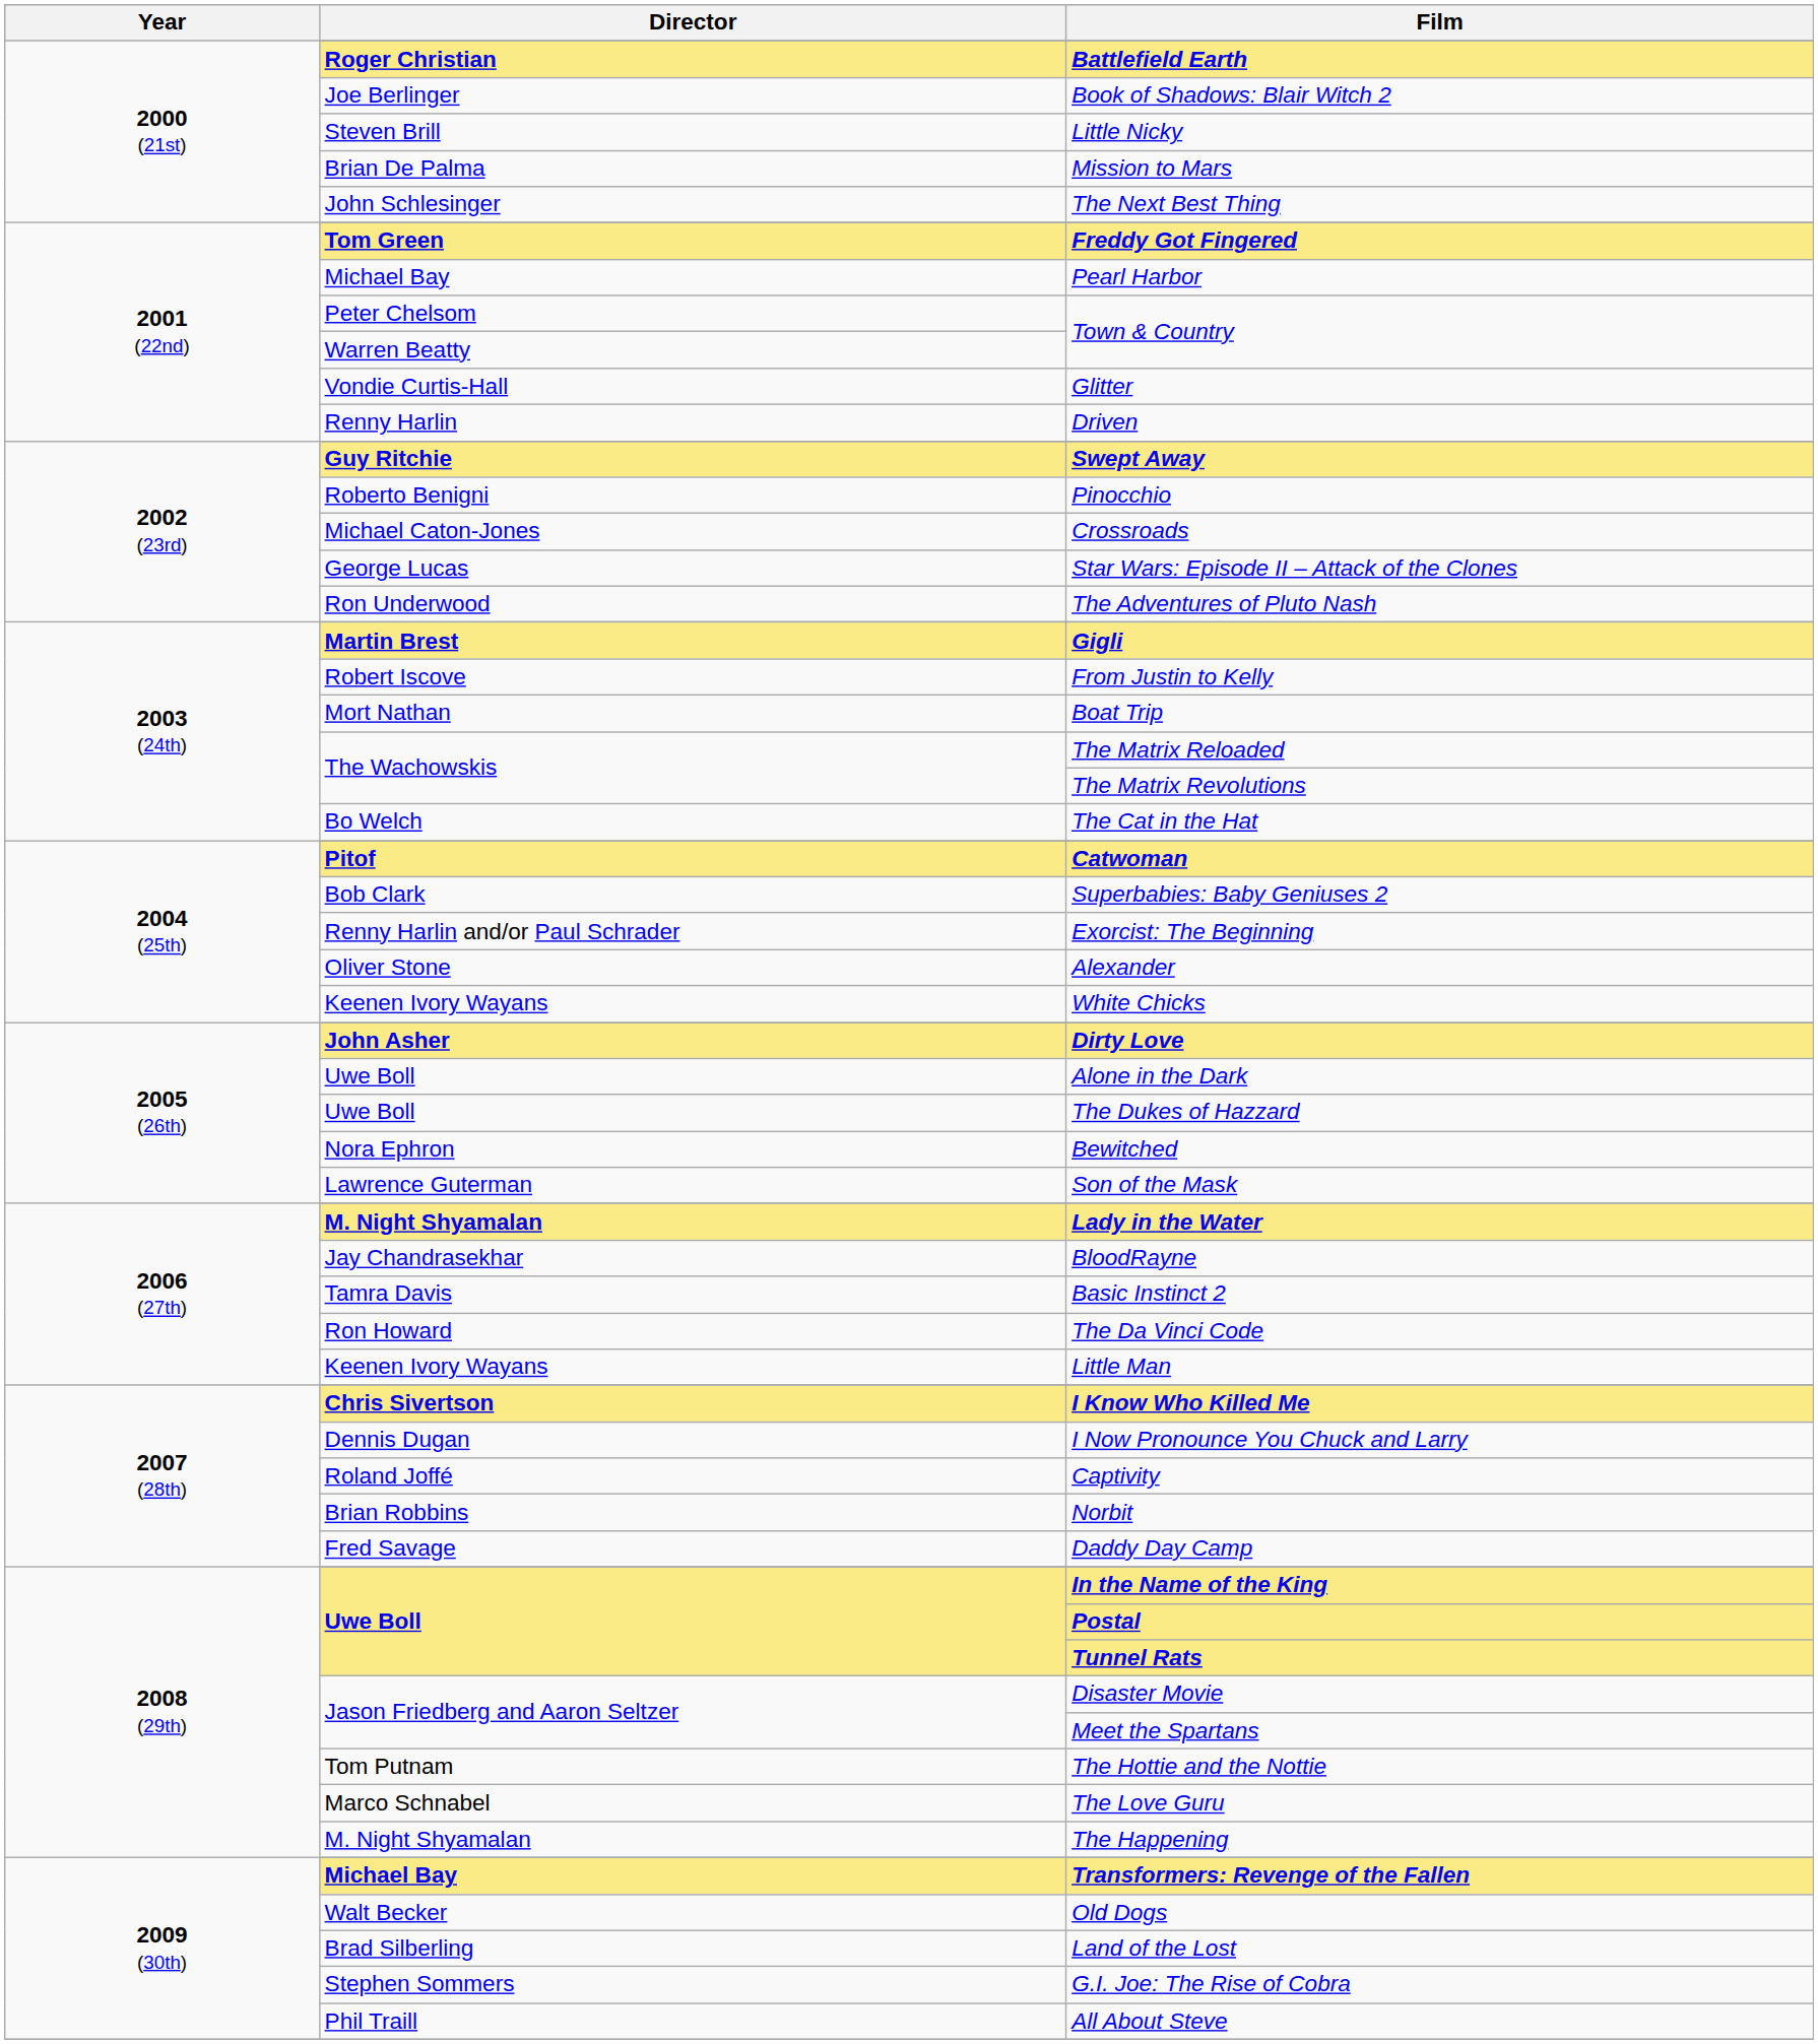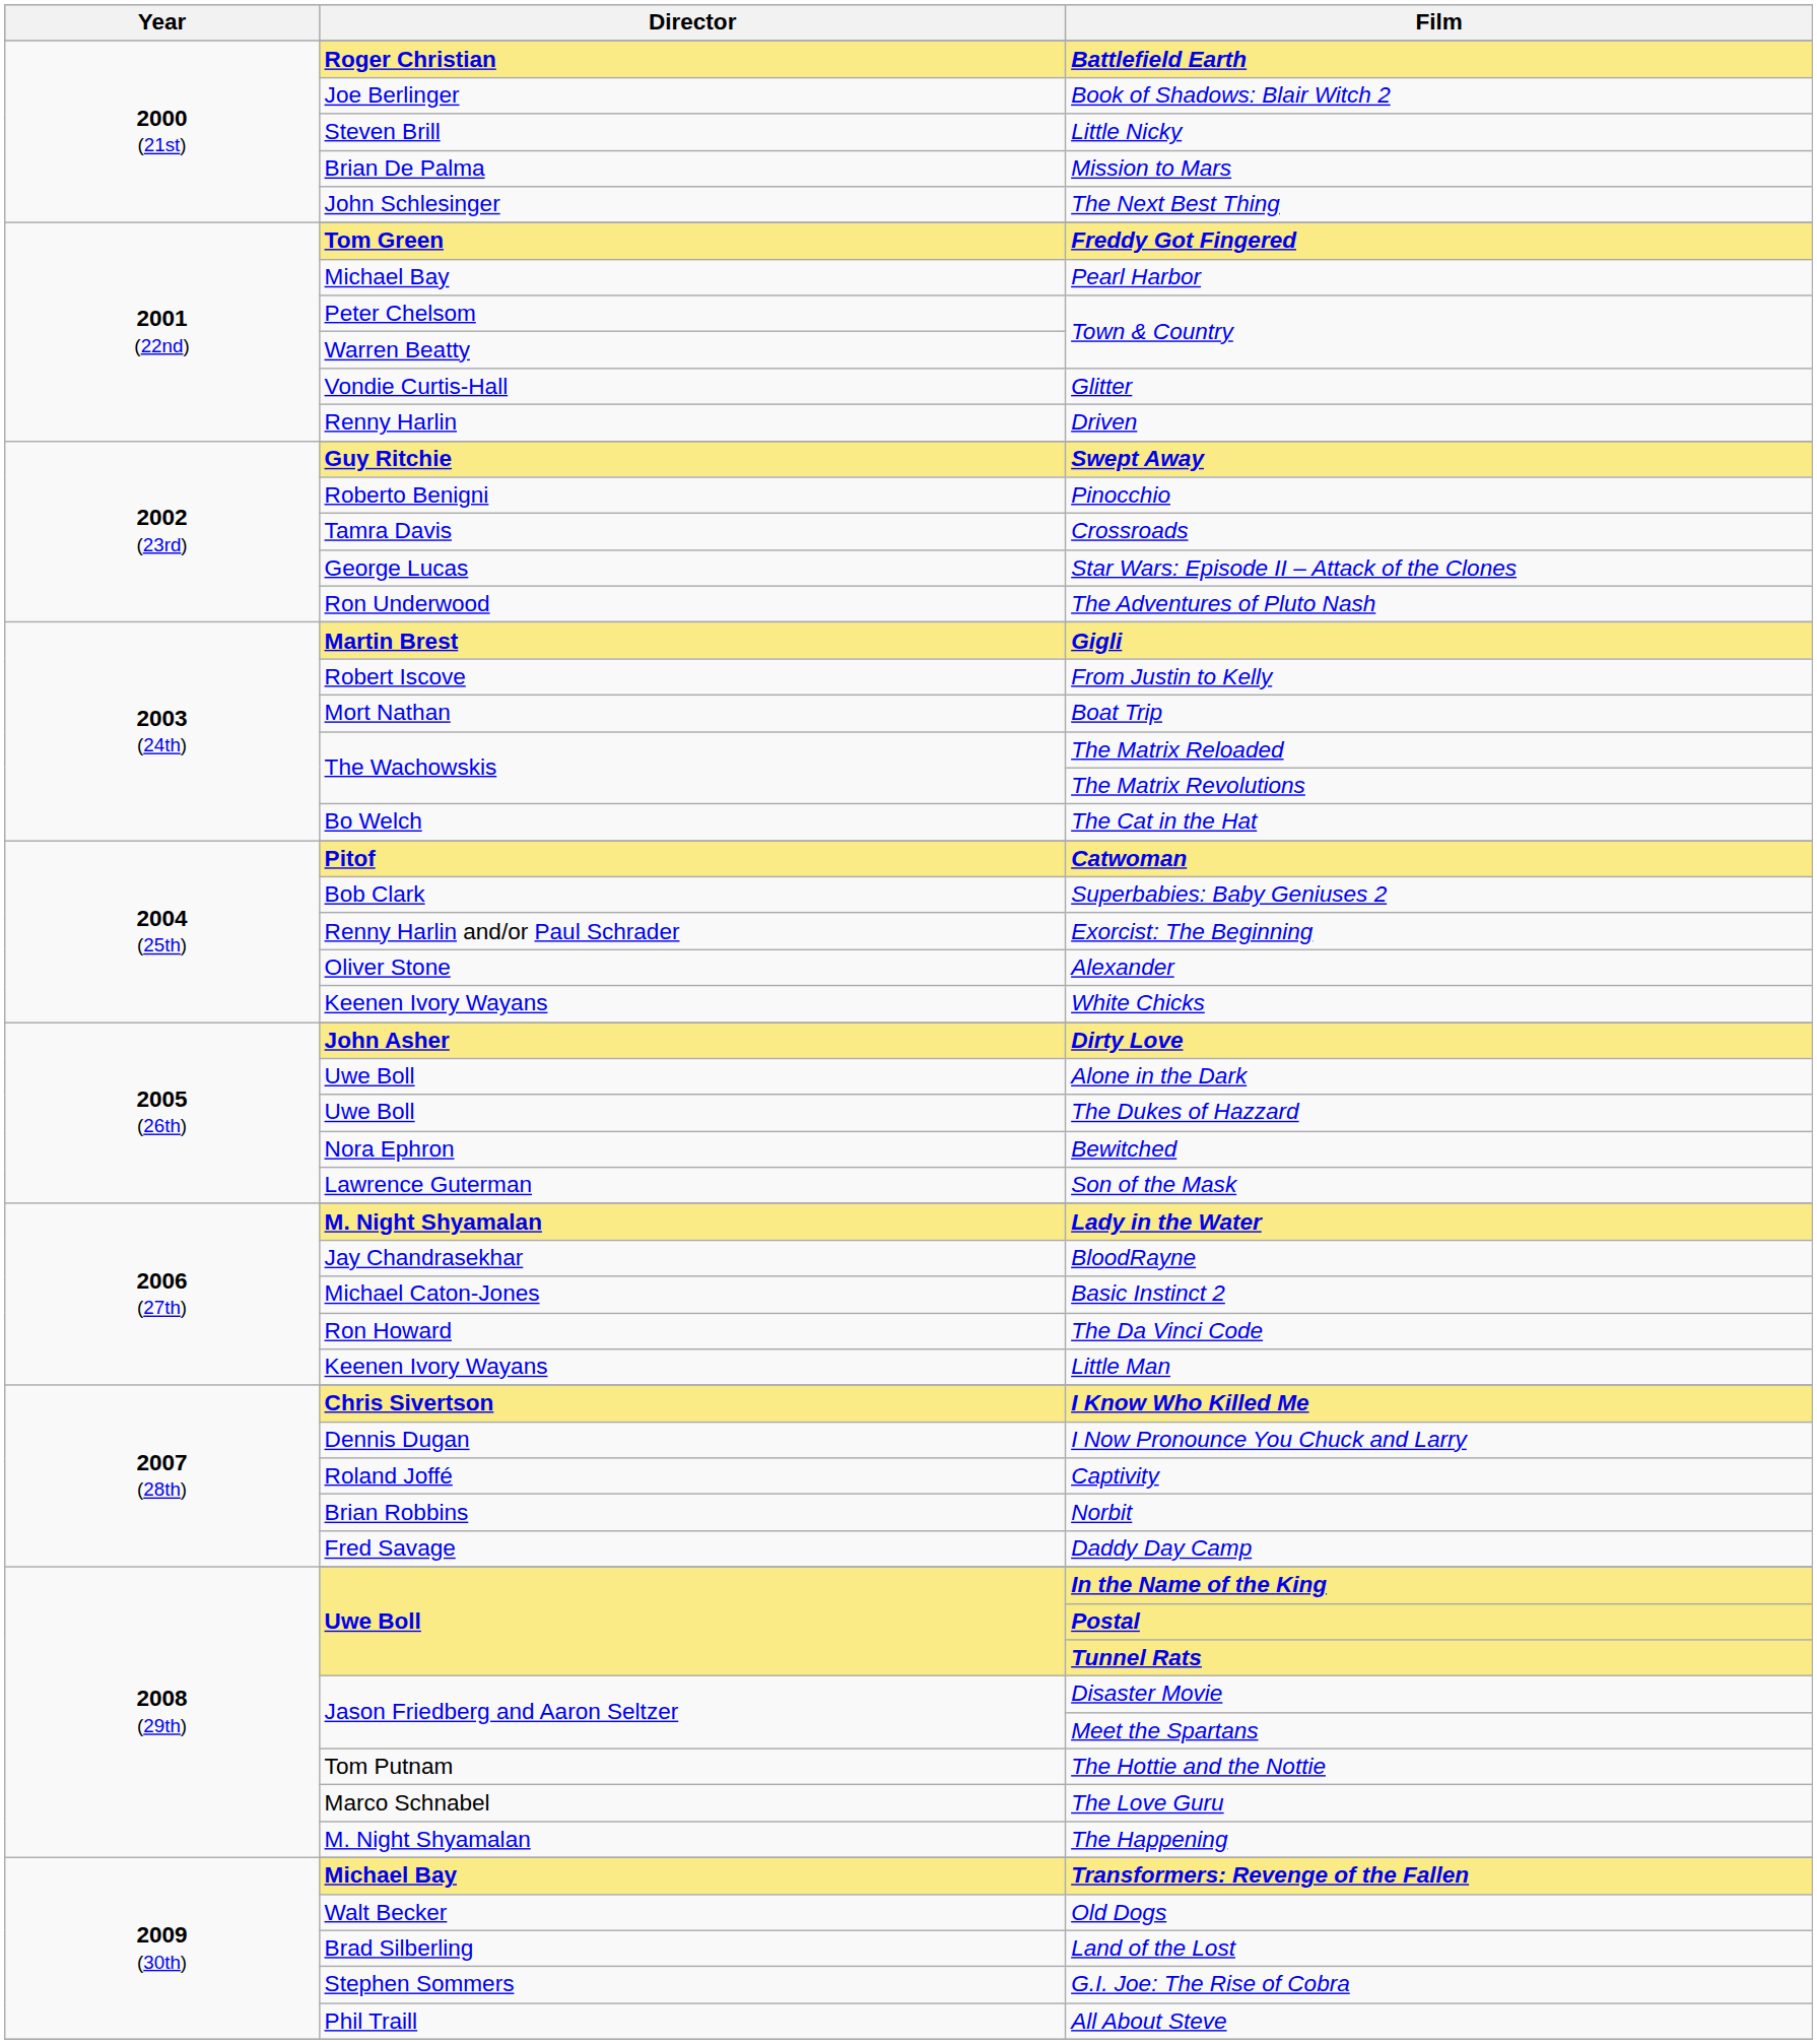 <table class="wikitable" style="width:100%">
 <tr bgcolor="#bebebe">
 <th width="8%">Year</th>
 <th width="19%">Director</th>
 <th width="19%">Film</th>
 </tr>
 <tr>
 <td rowspan="6" style="text-align:center"><strong>2000</strong><br><small>(<a href='#'>21st</a>)</small></td>
 </tr>
 <tr style="background:#FAEB86;">
 <td><strong><a href='#'>Roger Christian</a></strong></td>
 <td><strong><em><a href='#'>Battlefield Earth</a></em></strong></td>
 </tr>
 <tr>
 <td><a href='#'>Joe Berlinger</a></td>
 <td><em><a href='#'>Book of Shadows: Blair Witch 2</a></em></td>
 </tr>
 <tr>
 <td><a href='#'>Steven Brill</a></td>
 <td><em><a href='#'>Little Nicky</a></em></td>
 </tr>
 <tr>
 <td><a href='#'>Brian De Palma</a></td>
 <td><em><a href='#'>Mission to Mars</a></em></td>
 </tr>
 <tr>
 <td><a href='#'>John Schlesinger</a></td>
 <td><em><a href='#'>The Next Best Thing</a></em></td>
 </tr>
 <tr>
 <td rowspan="7" style="text-align:center"><strong>2001</strong><br><small>(<a href='#'>22nd</a>)</small></td>
 </tr>
 <tr style="background:#FAEB86;">
 <td><strong><a href='#'>Tom Green</a></strong></td>
 <td><strong><em><a href='#'>Freddy Got Fingered</a></em></strong></td>
 </tr>
 <tr>
 <td><a href='#'>Michael Bay</a></td>
 <td><em><a href='#'>Pearl Harbor</a></em></td>
 </tr>
 <tr>
 <td><a href='#'>Peter Chelsom</a></td>
 <td rowspan="2"><em><a href='#'>Town & Country</a></em></td>
 </tr>
 <tr>
 <td><a href='#'>Warren Beatty</a></td>
 </tr>
 <tr>
 <td><a href='#'>Vondie Curtis-Hall</a></td>
 <td><em><a href='#'>Glitter</a></em></td>
 </tr>
 <tr>
 <td><a href='#'>Renny Harlin</a></td>
 <td><em><a href='#'>Driven</a></em></td>
 </tr>
 <tr>
 <td rowspan="6" style="text-align:center"><strong>2002</strong><br><small>(<a href='#'>23rd</a>)</small></td>
 </tr>
 <tr style="background:#FAEB86;">
 <td><strong><a href='#'>Guy Ritchie</a></strong></td>
 <td><strong><em><a href='#'>Swept Away</a></em></strong></td>
 </tr>
 <tr>
 <td><a href='#'>Roberto Benigni</a></td>
 <td><em><a href='#'>Pinocchio</a></em></td>
 </tr>
 <tr>
-<td><a href='#'>Michael Caton-Jones</a></td>
+<td><a href='#'>Tamra Davis</a></td>
 <td><em><a href='#'>Crossroads</a></em></td>
 </tr>
 <tr>
 <td><a href='#'>George Lucas</a></td>
 <td><em><a href='#'>Star Wars: Episode II – Attack of the Clones</a></em></td>
 </tr>
 <tr>
 <td><a href='#'>Ron Underwood</a></td>
 <td><em><a href='#'>The Adventures of Pluto Nash</a></em></td>
 </tr>
 <tr>
 <td rowspan="7" style="text-align:center"><strong>2003</strong><br><small>(<a href='#'>24th</a>)</small></td>
 </tr>
 <tr style="background:#FAEB86;">
 <td><strong><a href='#'>Martin Brest</a></strong></td>
 <td><strong><em><a href='#'>Gigli</a></em></strong></td>
 </tr>
 <tr>
 <td><a href='#'>Robert Iscove</a></td>
 <td><em><a href='#'>From Justin to Kelly</a></em></td>
 </tr>
 <tr>
 <td><a href='#'>Mort Nathan</a></td>
 <td><em><a href='#'>Boat Trip</a></em></td>
 </tr>
 <tr>
 <td rowspan=2><a href='#'>The Wachowskis</a></td>
 <td><em><a href='#'>The Matrix Reloaded</a></em></td>
 </tr>
 <tr>
 <td><em><a href='#'>The Matrix Revolutions</a></em></td>
 </tr>
 <tr>
 <td><a href='#'>Bo Welch</a></td>
 <td><em><a href='#'>The Cat in the Hat</a></em></td>
 </tr>
 <tr>
 <td rowspan="6" style="text-align:center"><strong>2004</strong><br><small>(<a href='#'>25th</a>)</small></td>
 </tr>
 <tr style="background:#FAEB86;">
 <td><strong><a href='#'>Pitof</a></strong></td>
 <td><strong><em><a href='#'>Catwoman</a></em></strong></td>
 </tr>
 <tr>
 <td><a href='#'>Bob Clark</a></td>
 <td><em><a href='#'>Superbabies: Baby Geniuses 2</a></em></td>
 </tr>
 <tr>
 <td><a href='#'>Renny Harlin</a> and/or <a href='#'>Paul Schrader</a></td>
 <td><em><a href='#'>Exorcist: The Beginning</a></em></td>
 </tr>
 <tr>
 <td><a href='#'>Oliver Stone</a></td>
 <td><em><a href='#'>Alexander</a></em></td>
 </tr>
 <tr>
 <td><a href='#'>Keenen Ivory Wayans</a></td>
 <td><em><a href='#'>White Chicks</a></em></td>
 </tr>
 <tr>
 <td rowspan="6" style="text-align:center"><strong>2005</strong><br><small>(<a href='#'>26th</a>)</small></td>
 </tr>
 <tr style="background:#FAEB86;">
 <td><strong><a href='#'>John Asher</a></strong></td>
 <td><strong><em><a href='#'>Dirty Love</a></em></strong></td>
 </tr>
 <tr>
 <td><a href='#'>Uwe Boll</a></td>
 <td><em><a href='#'>Alone in the Dark</a></em></td>
 </tr>
 <tr>
 <td><a href='#'>Uwe Boll</a></td>
 <td><em><a href='#'>The Dukes of Hazzard</a></em></td>
 </tr>
 <tr>
 <td><a href='#'>Nora Ephron</a></td>
 <td><em><a href='#'>Bewitched</a></em></td>
 </tr>
 <tr>
 <td><a href='#'>Lawrence Guterman</a></td>
 <td><em><a href='#'>Son of the Mask</a></em></td>
 </tr>
 <tr>
 <td rowspan="6" style="text-align:center"><strong>2006</strong><br><small>(<a href='#'>27th</a>)</small></td>
 </tr>
 <tr style="background:#FAEB86;">
 <td><strong><a href='#'>M. Night Shyamalan</a></strong></td>
 <td><strong><em><a href='#'>Lady in the Water</a></em></strong></td>
 </tr>
 <tr>
 <td><a href='#'>Jay Chandrasekhar</a></td>
 <td><em><a href='#'>BloodRayne</a></em></td>
 </tr>
 <tr>
-<td><a href='#'>Tamra Davis</a></td>
+<td><a href='#'>Michael Caton-Jones</a></td>
 <td><em><a href='#'>Basic Instinct 2</a></em></td>
 </tr>
 <tr>
 <td><a href='#'>Ron Howard</a></td>
 <td><em><a href='#'>The Da Vinci Code</a></em></td>
 </tr>
 <tr>
 <td><a href='#'>Keenen Ivory Wayans</a></td>
 <td><em><a href='#'>Little Man</a></em></td>
 </tr>
 <tr>
 <td rowspan="6" style="text-align:center"><strong>2007</strong><br><small>(<a href='#'>28th</a>)</small></td>
 </tr>
 <tr style="background:#FAEB86;">
 <td><strong><a href='#'>Chris Sivertson</a></strong></td>
 <td><strong><em><a href='#'>I Know Who Killed Me</a></em></strong></td>
 </tr>
 <tr>
 <td><a href='#'>Dennis Dugan</a></td>
 <td><em><a href='#'>I Now Pronounce You Chuck and Larry</a></em></td>
 </tr>
 <tr>
 <td><a href='#'>Roland Joffé</a></td>
 <td><em><a href='#'>Captivity</a></em></td>
 </tr>
 <tr>
 <td><a href='#'>Brian Robbins</a></td>
 <td><em><a href='#'>Norbit</a></em></td>
 </tr>
 <tr>
 <td><a href='#'>Fred Savage</a></td>
 <td><em><a href='#'>Daddy Day Camp</a></em></td>
 </tr>
 <tr>
 <td rowspan="9" style="text-align:center"><strong>2008</strong><br><small>(<a href='#'>29th</a>)</small></td>
 </tr>
 <tr style="background:#FAEB86;">
 <td rowspan="3"><strong><a href='#'>Uwe Boll</a></strong></td>
 <td><strong><em><a href='#'>In the Name of the King</a></em></strong></td>
 </tr>
 <tr style="background:#FAEB86;">
 <td><strong><em><a href='#'>Postal</a></em></strong></td>
 </tr>
 <tr style="background:#FAEB86;">
 <td><strong><em><a href='#'>Tunnel Rats</a></em></strong></td>
 </tr>
 <tr>
 <td rowspan=2><a href='#'>Jason Friedberg and Aaron Seltzer</a></td>
 <td><em><a href='#'>Disaster Movie</a></em></td>
 </tr>
 <tr>
 <td><em><a href='#'>Meet the Spartans</a></em></td>
 </tr>
 <tr>
 <td>Tom Putnam</td>
 <td><em><a href='#'>The Hottie and the Nottie</a></em></td>
 </tr>
 <tr>
 <td>Marco Schnabel</td>
 <td><em><a href='#'>The Love Guru</a></em></td>
 </tr>
 <tr>
 <td><a href='#'>M. Night Shyamalan</a></td>
 <td><em><a href='#'>The Happening</a></em></td>
 </tr>
 <tr>
 <td rowspan="6" style="text-align:center"><strong>2009</strong><br><small>(<a href='#'>30th</a>)</small></td>
 </tr>
 <tr style="background:#FAEB86;">
 <td><strong><a href='#'>Michael Bay</a></strong></td>
 <td><strong><em><a href='#'>Transformers: Revenge of the Fallen</a></em></strong></td>
 </tr>
 <tr>
 <td><a href='#'>Walt Becker</a></td>
 <td><em><a href='#'>Old Dogs</a></em></td>
 </tr>
 <tr>
 <td><a href='#'>Brad Silberling</a></td>
 <td><em><a href='#'>Land of the Lost</a></em></td>
 </tr>
 <tr>
 <td><a href='#'>Stephen Sommers</a></td>
 <td><em><a href='#'>G.I. Joe: The Rise of Cobra</a></em></td>
 </tr>
 <tr>
 <td><a href='#'>Phil Traill</a></td>
 <td><em><a href='#'>All About Steve</a></em></td>
 </tr>
 <tr>
 </tr>
 </table>
